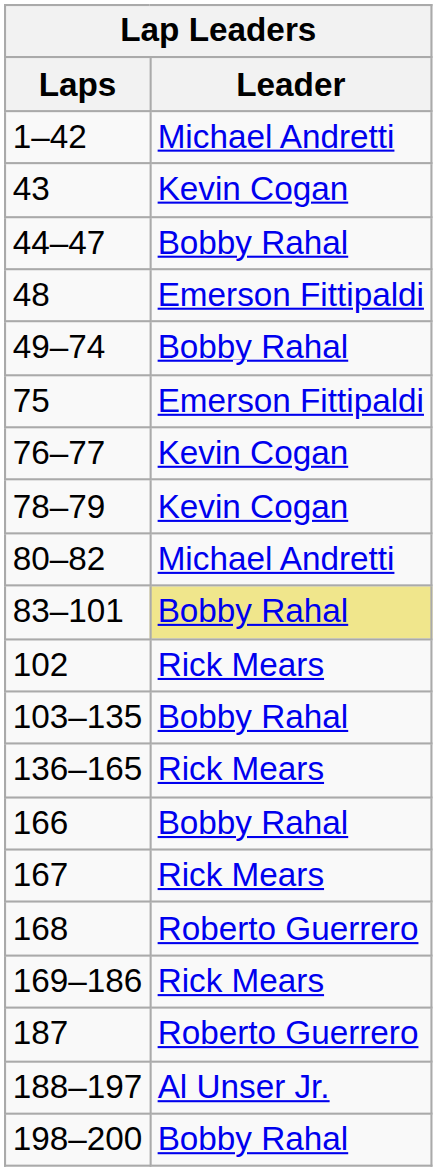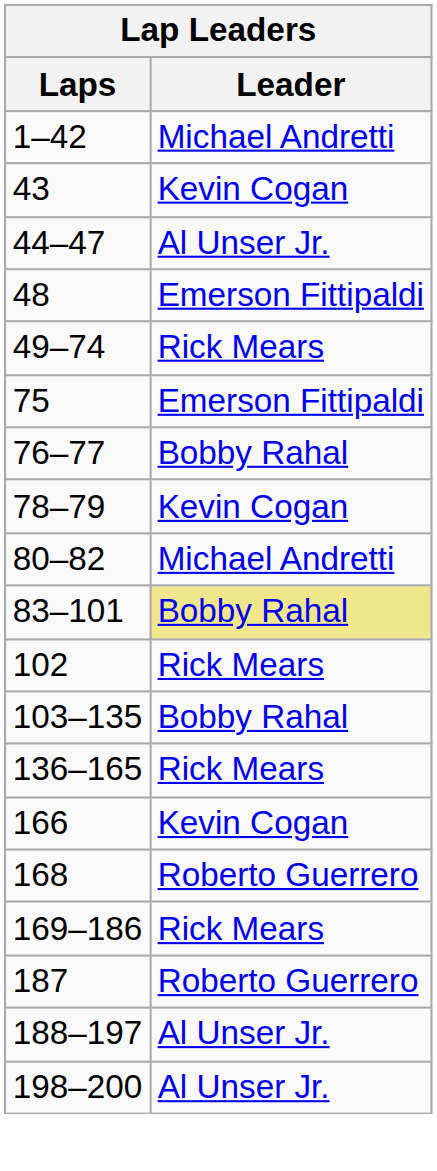 <table class="wikitable">
 <tr>
 <th colspan=2>Lap Leaders</th>
 </tr>
 <tr>
 <th>Laps</th>
 <th>Leader</th>
 </tr>
 <tr>
 <td>1–42</td>
 <td><a href='#'>Michael Andretti</a></td>
 </tr>
 <tr>
 <td>43</td>
 <td><a href='#'>Kevin Cogan</a></td>
 </tr>
 <tr>
 <td>44–47</td>
-<td><a href='#'>Bobby Rahal</a></td>
+<td><a href='#'>Al Unser Jr.</a></td>
 </tr>
 <tr>
 <td>48</td>
 <td><a href='#'>Emerson Fittipaldi</a></td>
 </tr>
 <tr>
 <td>49–74</td>
-<td><a href='#'>Bobby Rahal</a></td>
+<td><a href='#'>Rick Mears</a></td>
 </tr>
 <tr>
 <td>75</td>
 <td><a href='#'>Emerson Fittipaldi</a></td>
 </tr>
 <tr>
 <td>76–77</td>
-<td><a href='#'>Kevin Cogan</a></td>
+<td><a href='#'>Bobby Rahal</a></td>
 </tr>
 <tr>
 <td>78–79</td>
 <td><a href='#'>Kevin Cogan</a></td>
 </tr>
 <tr>
 <td>80–82</td>
 <td><a href='#'>Michael Andretti</a></td>
 </tr>
 <tr>
 <td>83–101</td>
 <td style="background: khaki;"><a href='#'>Bobby Rahal</a></td>
 </tr>
 <tr>
 <td>102</td>
 <td><a href='#'>Rick Mears</a></td>
 </tr>
 <tr>
 <td>103–135</td>
 <td><a href='#'>Bobby Rahal</a></td>
 </tr>
 <tr>
 <td>136–165</td>
 <td><a href='#'>Rick Mears</a></td>
 </tr>
 <tr>
 <td>166</td>
-<td><a href='#'>Bobby Rahal</a></td>
-</tr>
-<tr>
-<td>167</td>
-<td><a href='#'>Rick Mears</a></td>
+<td><a href='#'>Kevin Cogan</a></td>
 </tr>
 <tr>
 <td>168</td>
 <td><a href='#'>Roberto Guerrero</a></td>
 </tr>
 <tr>
 <td>169–186</td>
 <td><a href='#'>Rick Mears</a></td>
 </tr>
 <tr>
 <td>187</td>
 <td><a href='#'>Roberto Guerrero</a></td>
 </tr>
 <tr>
 <td>188–197</td>
 <td><a href='#'>Al Unser Jr.</a></td>
 </tr>
 <tr>
 <td>198–200</td>
-<td><a href='#'>Bobby Rahal</a></td>
+<td><a href='#'>Al Unser Jr.</a></td>
 </tr>
 </table>
